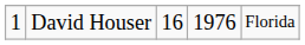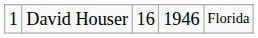 <table class="wikitable">
 <tr>
 </tr>
 <tr>
 <td>1</td>
 <td>David Houser</td>
 <td>16</td>
-<td>1976</td>
+<td>1946</td>
 <td style="font-size:80%;">Florida</td>
 </tr>
 </table>
